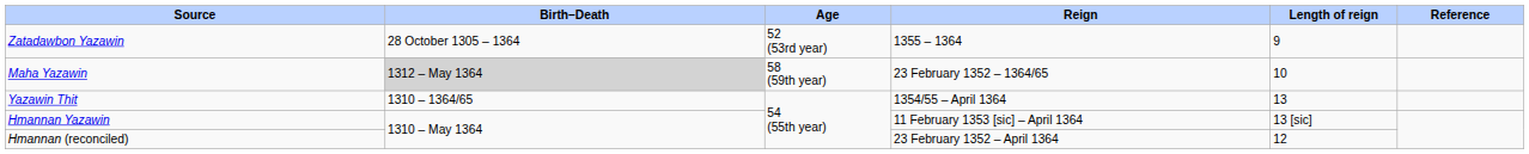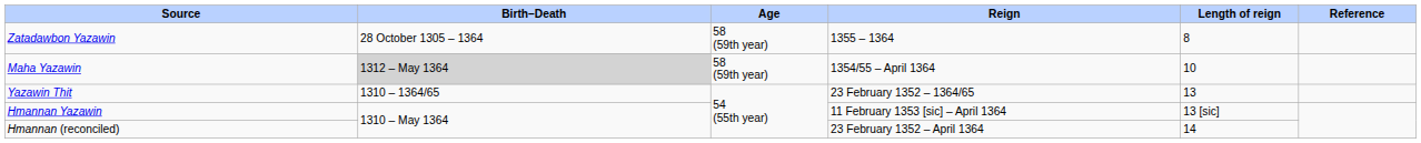 <table width=100% class="wikitable">
 <tr>
 <th style="background-color:#B9D1FF" width=15%>Source</th>
 <th style="background-color:#B9D1FF" width=15%>Birth–Death</th>
 <th style="background-color:#B9D1FF" width=5%>Age</th>
 <th style="background-color:#B9D1FF" width=15%>Reign</th>
 <th style="background-color:#B9D1FF" width=5%>Length of reign</th>
 <th style="background-color:#B9D1FF" width=5%>Reference</th>
 </tr>
 <tr>
 <td><em><a href='#'>Zatadawbon Yazawin</a></em></td>
 <td>28 October 1305 – 1364</td>
-<td>52 <br> (53rd year)</td>
+<td>58 <br> (59th year)</td>
 <td>1355 – 1364</td>
-<td>9</td>
+<td>8</td>
 <td></td>
 </tr>
 <tr>
 <td><em><a href='#'>Maha Yazawin</a></em></td>
 <td style="background: lightgrey;"> 1312 –  May 1364</td>
 <td>58 <br> (59th year)</td>
-<td>23 February 1352 – 1364/65</td>
+<td>1354/55 – April 1364</td>
 <td>10</td>
 <td></td>
 </tr>
 <tr>
 <td><em><a href='#'>Yazawin Thit</a></em></td>
 <td> 1310 – 1364/65</td>
 <td rowspan="3">54 <br> (55th year)</td>
-<td>1354/55 – April 1364</td>
+<td>23 February 1352 – 1364/65</td>
 <td>13</td>
 <td></td>
 </tr>
 <tr>
 <td><em><a href='#'>Hmannan Yazawin</a></em></td>
 <td rowspan="2"> 1310 –  May 1364</td>
 <td>11 February 1353 [sic] – April 1364</td>
 <td>13 [sic]</td>
 <td rowspan="2"></td>
 </tr>
 <tr>
 <td><em>Hmannan</em> (reconciled)</td>
 <td>23 February 1352 – April 1364</td>
-<td>12</td>
+<td>14</td>
 </tr>
 </table>
